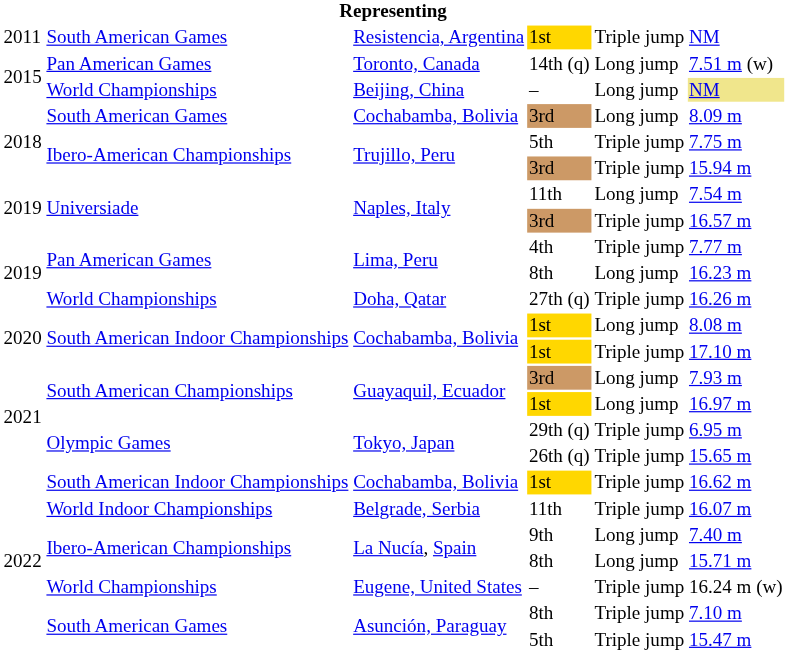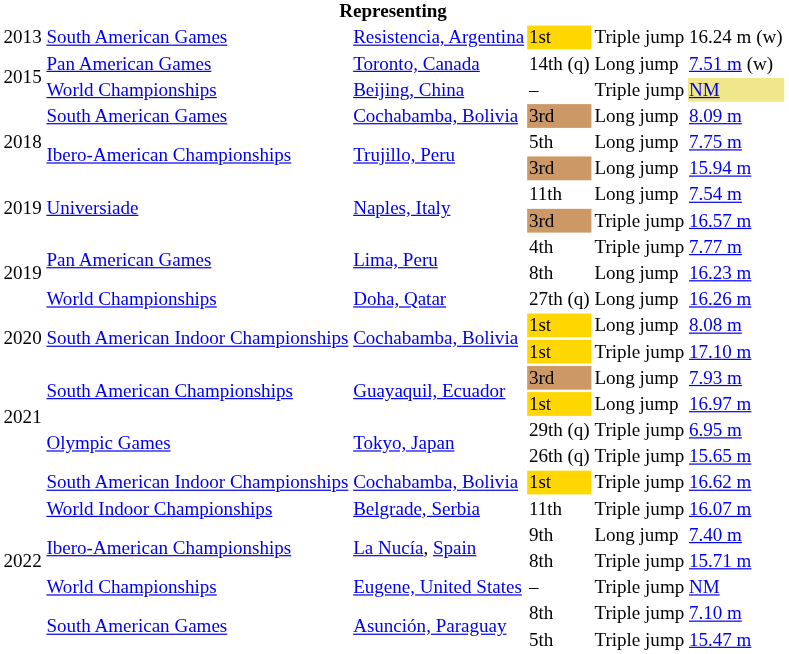 <table>
 <tr>
 <th colspan="6">Representing </th>
 </tr>
 <tr>
-<td>2011</td>
+<td>2013</td>
 <td><a href='#'>South American Games</a></td>
 <td><a href='#'>Resistencia, Argentina</a></td>
 <td bgcolor=gold>1st</td>
 <td>Triple jump</td>
-<td><a href='#'>NM</a></td>
+<td>16.24 m (w)</td>
 </tr>
 <tr>
 <td rowspan=2>2015</td>
 <td><a href='#'>Pan American Games</a></td>
 <td><a href='#'>Toronto, Canada</a></td>
 <td>14th (q)</td>
 <td>Long jump</td>
 <td><a href='#'>7.51 m</a> (w)</td>
 </tr>
 <tr>
 <td><a href='#'>World Championships</a></td>
 <td><a href='#'>Beijing, China</a></td>
 <td>–</td>
-<td>Long jump</td>
+<td>Triple jump</td>
 <td style="background: khaki;"><a href='#'>NM</a></td>
 </tr>
 <tr>
 <td rowspan=3>2018</td>
 <td><a href='#'>South American Games</a></td>
 <td><a href='#'>Cochabamba, Bolivia</a></td>
 <td bgcolor=cc9966>3rd</td>
 <td>Long jump</td>
 <td><a href='#'>8.09 m</a></td>
 </tr>
 <tr>
 <td rowspan=2><a href='#'>Ibero-American Championships</a></td>
 <td rowspan=2><a href='#'>Trujillo, Peru</a></td>
 <td>5th</td>
-<td>Triple jump</td>
+<td>Long jump</td>
 <td><a href='#'>7.75 m</a></td>
 </tr>
 <tr>
 <td bgcolor=cc9966>3rd</td>
-<td>Triple jump</td>
+<td>Long jump</td>
 <td><a href='#'>15.94 m</a></td>
 </tr>
 <tr>
 <td rowspan=2>2019</td>
 <td rowspan=2><a href='#'>Universiade</a></td>
 <td rowspan=2><a href='#'>Naples, Italy</a></td>
 <td>11th</td>
 <td>Long jump</td>
 <td><a href='#'>7.54 m</a></td>
 </tr>
 <tr>
 <td bgcolor=cc9966>3rd</td>
 <td>Triple jump</td>
 <td><a href='#'>16.57 m</a></td>
 </tr>
 <tr>
 <td rowspan=3>2019</td>
 <td rowspan=2><a href='#'>Pan American Games</a></td>
 <td rowspan=2><a href='#'>Lima, Peru</a></td>
 <td>4th</td>
 <td>Triple jump</td>
 <td><a href='#'>7.77 m</a></td>
 </tr>
 <tr>
 <td>8th</td>
 <td>Long jump</td>
 <td><a href='#'>16.23 m</a></td>
 </tr>
 <tr>
 <td><a href='#'>World Championships</a></td>
 <td><a href='#'>Doha, Qatar</a></td>
 <td>27th (q)</td>
-<td>Triple jump</td>
+<td>Long jump</td>
 <td><a href='#'>16.26 m</a></td>
 </tr>
 <tr>
 <td rowspan=2>2020</td>
 <td rowspan=2><a href='#'>South American Indoor Championships</a></td>
 <td rowspan=2><a href='#'>Cochabamba, Bolivia</a></td>
 <td bgcolor=gold>1st</td>
 <td>Long jump</td>
 <td><a href='#'>8.08 m</a></td>
 </tr>
 <tr>
 <td bgcolor=gold>1st</td>
 <td>Triple jump</td>
 <td><a href='#'>17.10 m</a></td>
 </tr>
 <tr>
 <td rowspan=4>2021</td>
 <td rowspan=2><a href='#'>South American Championships</a></td>
 <td rowspan=2><a href='#'>Guayaquil, Ecuador</a></td>
 <td bgcolor=cc9966>3rd</td>
 <td>Long jump</td>
 <td><a href='#'>7.93 m</a></td>
 </tr>
 <tr>
 <td bgcolor=gold>1st</td>
 <td>Long jump</td>
 <td><a href='#'>16.97 m</a></td>
 </tr>
 <tr>
 <td rowspan=2><a href='#'>Olympic Games</a></td>
 <td rowspan=2><a href='#'>Tokyo, Japan</a></td>
 <td>29th (q)</td>
 <td>Triple jump</td>
 <td><a href='#'>6.95 m</a></td>
 </tr>
 <tr>
 <td>26th (q)</td>
 <td>Triple jump</td>
 <td><a href='#'>15.65 m</a></td>
 </tr>
 <tr>
 <td rowspan=7>2022</td>
 <td><a href='#'>South American Indoor Championships</a></td>
 <td><a href='#'>Cochabamba, Bolivia</a></td>
 <td bgcolor=gold>1st</td>
 <td>Triple jump</td>
 <td><a href='#'>16.62 m</a></td>
 </tr>
 <tr>
 <td><a href='#'>World Indoor Championships</a></td>
 <td><a href='#'>Belgrade, Serbia</a></td>
 <td>11th</td>
 <td>Triple jump</td>
 <td><a href='#'>16.07 m</a></td>
 </tr>
 <tr>
 <td rowspan=2><a href='#'>Ibero-American Championships</a></td>
 <td rowspan=2><a href='#'>La Nucía</a>, <a href='#'>Spain</a></td>
 <td>9th</td>
 <td>Long jump</td>
 <td><a href='#'>7.40 m</a></td>
 </tr>
 <tr>
 <td>8th</td>
-<td>Long jump</td>
+<td>Triple jump</td>
 <td><a href='#'>15.71 m</a></td>
 </tr>
 <tr>
 <td><a href='#'>World Championships</a></td>
 <td><a href='#'>Eugene, United States</a></td>
 <td>–</td>
 <td>Triple jump</td>
-<td>16.24 m (w)</td>
+<td><a href='#'>NM</a></td>
 </tr>
 <tr>
 <td rowspan=2><a href='#'>South American Games</a></td>
 <td rowspan=2><a href='#'>Asunción, Paraguay</a></td>
 <td>8th</td>
 <td>Triple jump</td>
 <td><a href='#'>7.10 m</a></td>
 </tr>
 <tr>
 <td>5th</td>
 <td>Triple jump</td>
 <td><a href='#'>15.47 m</a></td>
 </tr>
 </table>
